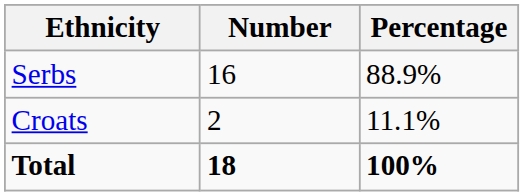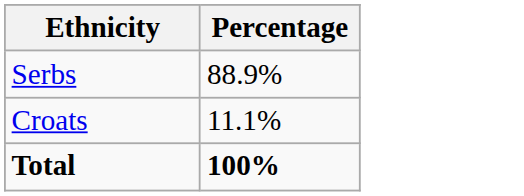 <table class="wikitable">
 <tr>
 <th width="100px">Ethnicity</th>
-<th width="80px">Number</th>
 <th width="80px">Percentage</th>
 </tr>
 <tr>
 <td><a href='#'>Serbs</a></td>
-<td>16</td>
 <td>88.9%</td>
 </tr>
 <tr>
 <td><a href='#'>Croats</a></td>
-<td>2</td>
 <td>11.1%</td>
 </tr>
 <tr>
 <td><strong>Total</strong></td>
-<td><strong>18</strong></td>
 <td><strong>100%</strong></td>
 </tr>
 </table>
